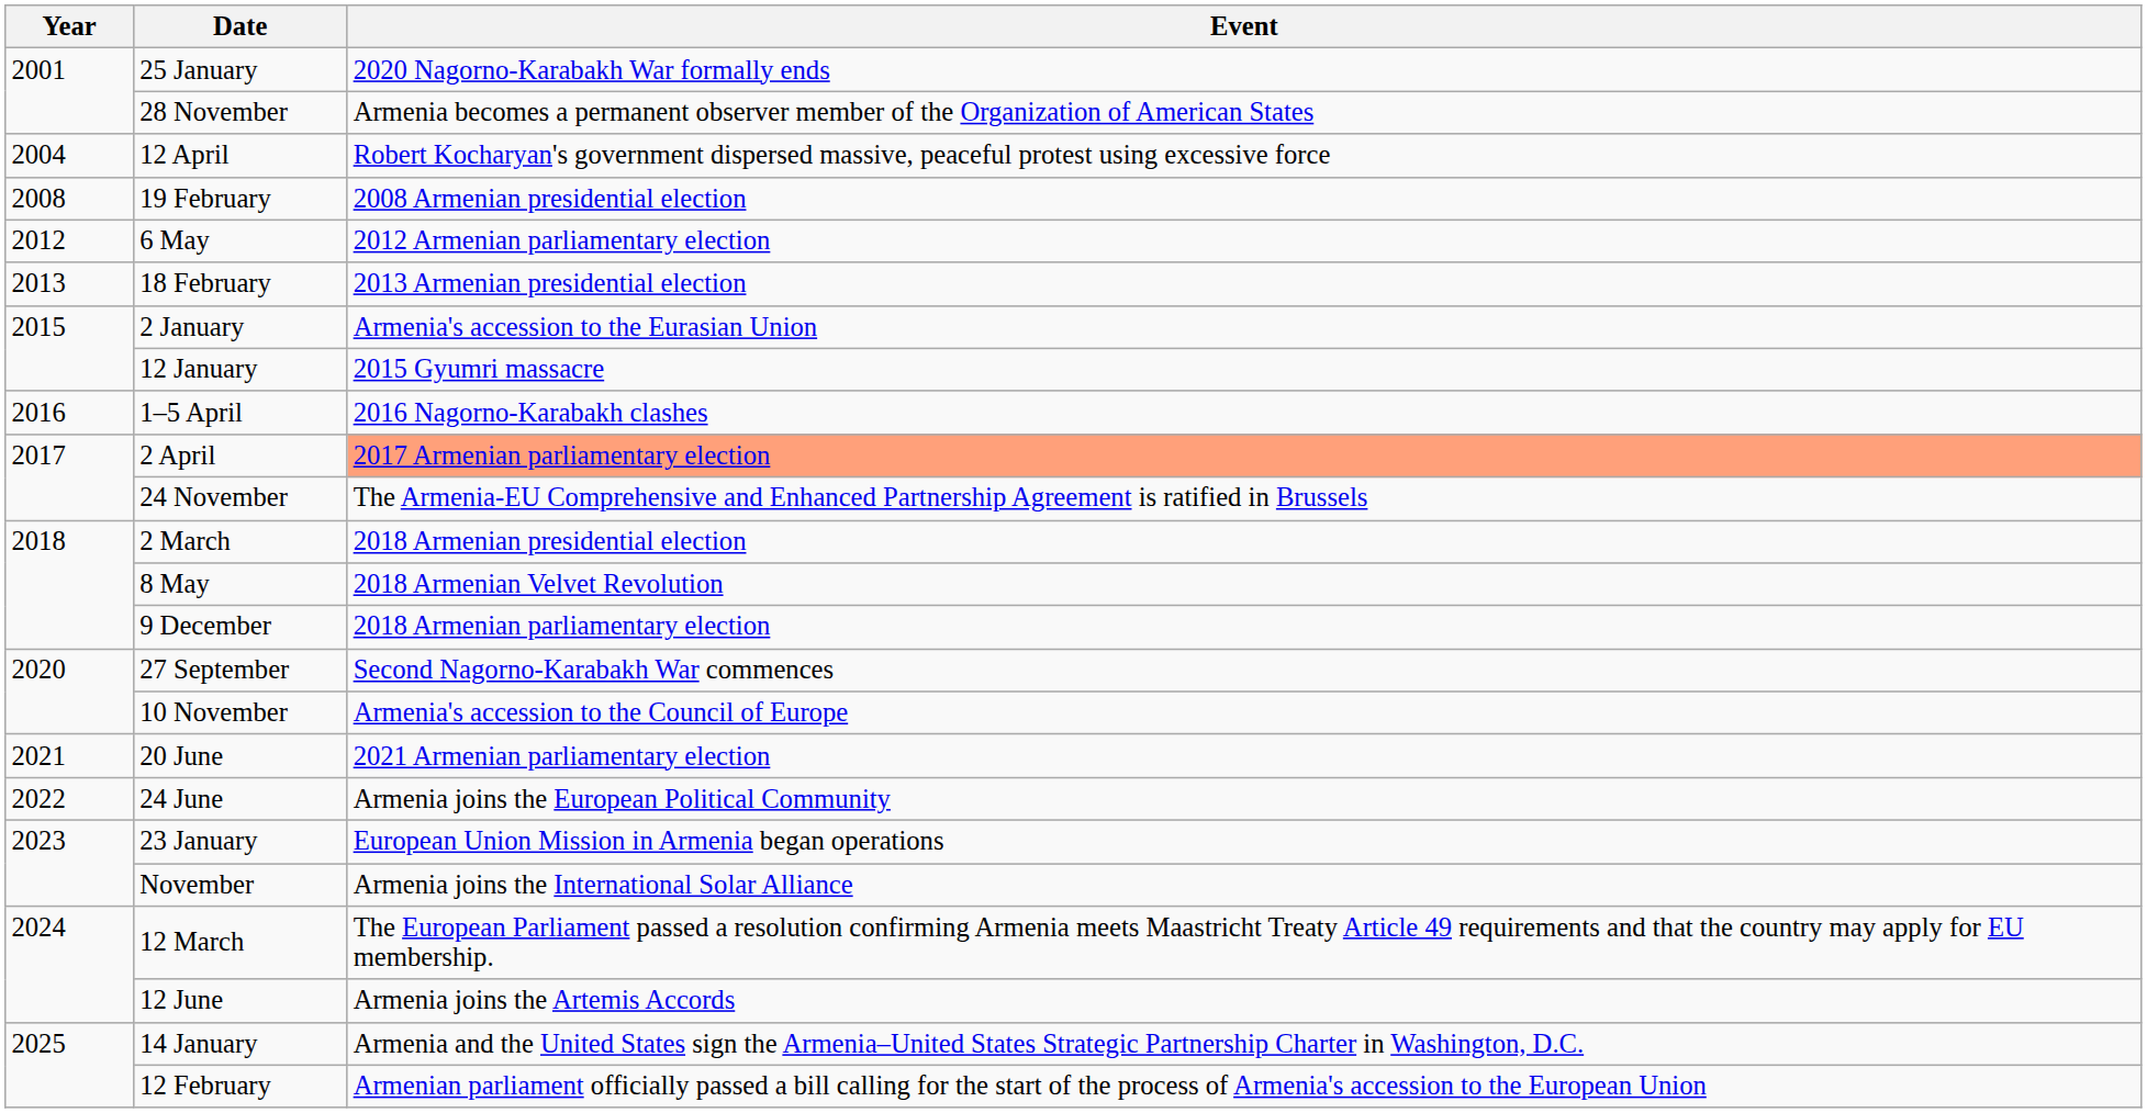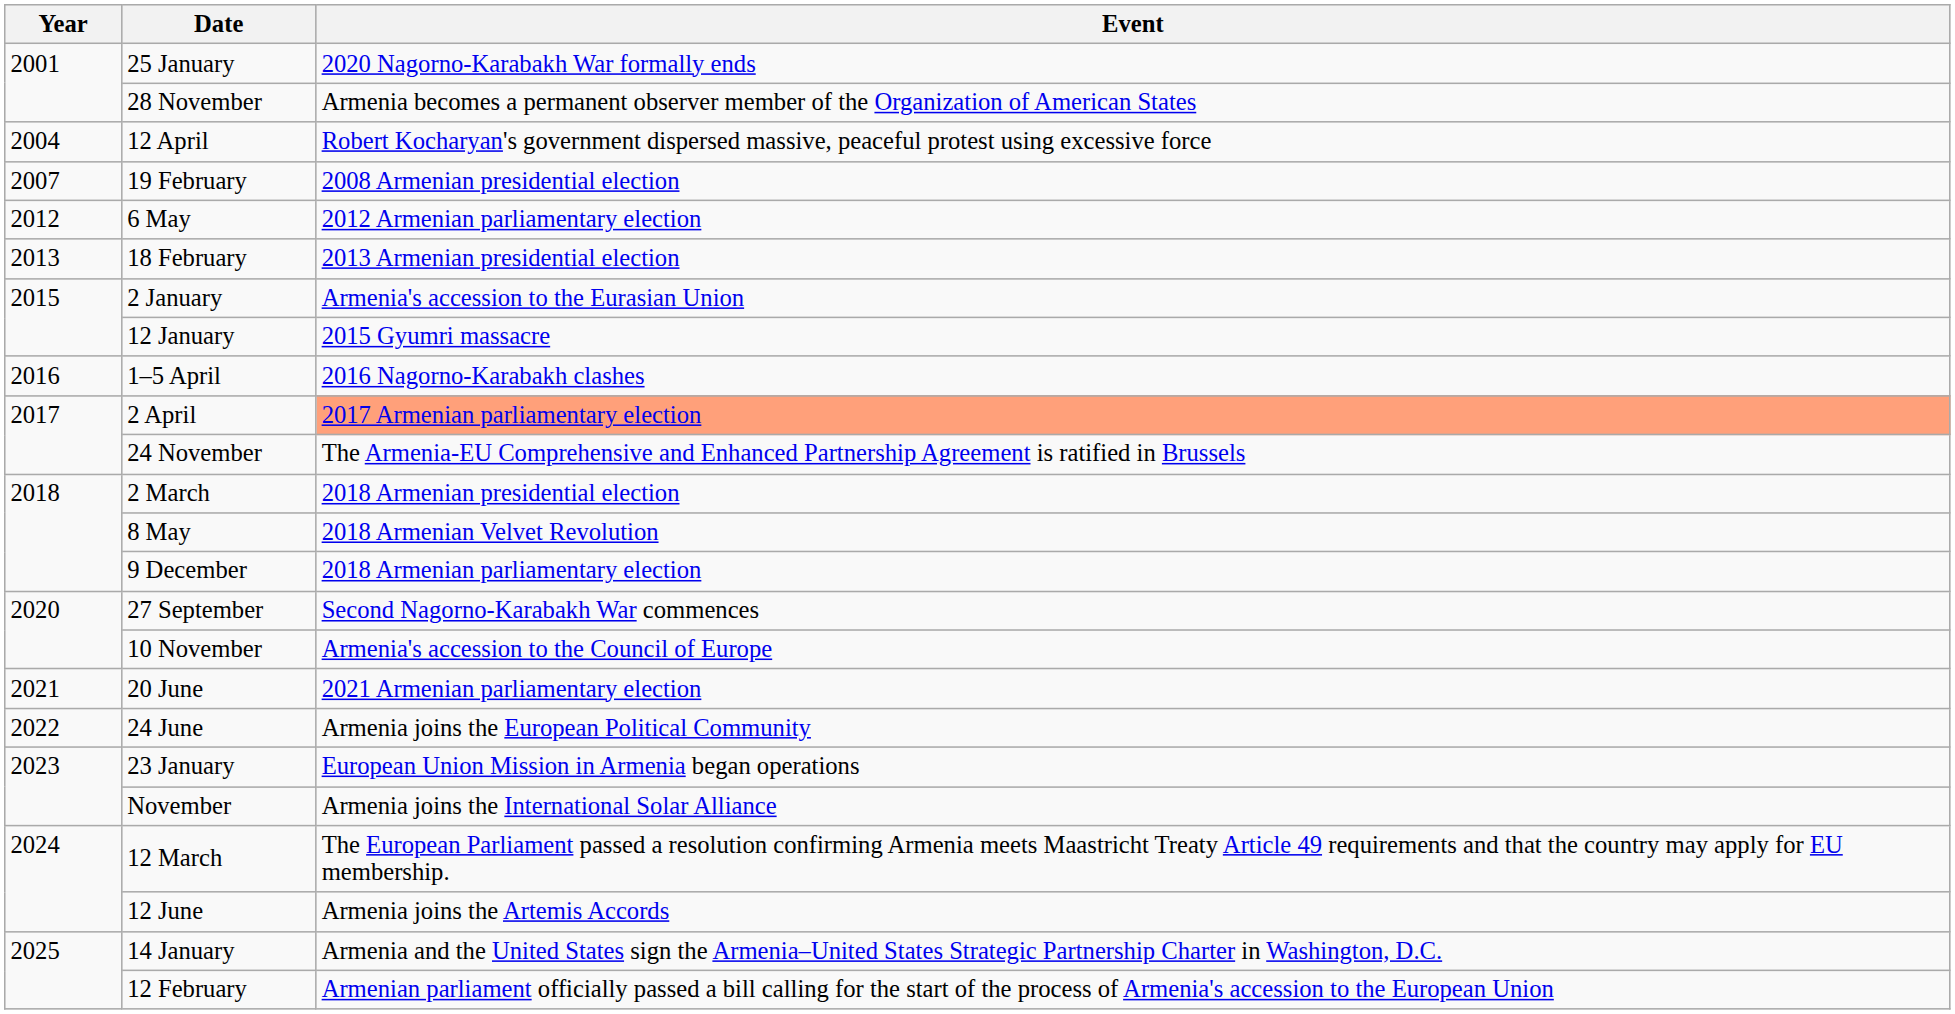 <table class="wikitable" width="100%">
 <tr>
 <th style="width:6%">Year</th>
 <th style="width:10%">Date</th>
 <th>Event</th>
 </tr>
 <tr>
 <td rowspan=2 valign=top>2001</td>
 <td>25 January</td>
 <td><a href='#'>2020 Nagorno-Karabakh War formally ends</a></td>
 </tr>
 <tr>
 <td>28 November</td>
 <td>Armenia becomes a permanent observer member of the <a href='#'>Organization of American States</a></td>
 </tr>
 <tr>
 <td>2004</td>
 <td>12 April</td>
 <td><a href='#'>Robert Kocharyan</a>'s government dispersed massive, peaceful protest using excessive force</td>
 </tr>
 <tr>
-<td>2008</td>
+<td>2007</td>
 <td>19 February</td>
 <td><a href='#'>2008 Armenian presidential election</a></td>
 </tr>
 <tr>
 <td>2012</td>
 <td>6 May</td>
 <td><a href='#'>2012 Armenian parliamentary election</a></td>
 </tr>
 <tr>
 <td>2013</td>
 <td>18 February</td>
 <td><a href='#'>2013 Armenian presidential election</a></td>
 </tr>
 <tr>
 <td rowspan=2 valign=top>2015</td>
 <td>2 January</td>
 <td><a href='#'>Armenia's accession to the Eurasian Union</a></td>
 </tr>
 <tr>
 <td>12 January</td>
 <td><a href='#'>2015 Gyumri massacre</a></td>
 </tr>
 <tr>
 <td>2016</td>
 <td>1–5 April</td>
 <td><a href='#'>2016 Nagorno-Karabakh clashes</a></td>
 </tr>
 <tr>
 <td rowspan=2 valign=top>2017</td>
 <td>2 April</td>
 <td style="background: lightsalmon;"><a href='#'>2017 Armenian parliamentary election</a></td>
 </tr>
 <tr>
 <td>24 November</td>
 <td>The <a href='#'>Armenia-EU Comprehensive and Enhanced Partnership Agreement</a> is ratified in <a href='#'>Brussels</a></td>
 </tr>
 <tr>
 <td rowspan=3 valign=top>2018</td>
 <td>2 March</td>
 <td><a href='#'>2018 Armenian presidential election</a></td>
 </tr>
 <tr>
 <td>8 May</td>
 <td><a href='#'>2018 Armenian Velvet Revolution</a></td>
 </tr>
 <tr>
 <td>9 December</td>
 <td><a href='#'>2018 Armenian parliamentary election</a></td>
 </tr>
 <tr>
 <td rowspan=2 valign=top>2020</td>
 <td>27 September</td>
 <td><a href='#'>Second Nagorno-Karabakh War</a> commences</td>
 </tr>
 <tr>
 <td>10 November</td>
 <td><a href='#'>Armenia's accession to the Council of Europe</a></td>
 </tr>
 <tr>
 <td>2021</td>
 <td>20 June</td>
 <td><a href='#'>2021 Armenian parliamentary election</a></td>
 </tr>
 <tr>
 <td>2022</td>
 <td>24 June</td>
 <td>Armenia joins the <a href='#'>European Political Community</a></td>
 </tr>
 <tr>
 <td rowspan=2 valign=top>2023</td>
 <td>23 January</td>
 <td><a href='#'>European Union Mission in Armenia</a> began operations</td>
 </tr>
 <tr>
 <td>November</td>
 <td>Armenia joins the <a href='#'>International Solar Alliance</a></td>
 </tr>
 <tr>
 <td rowspan=2 valign=top>2024</td>
 <td>12 March</td>
 <td>The <a href='#'>European Parliament</a> passed a resolution confirming Armenia meets Maastricht Treaty <a href='#'>Article 49</a> requirements and that the country may apply for <a href='#'>EU</a> membership.</td>
 </tr>
 <tr>
 <td>12 June</td>
 <td>Armenia joins the <a href='#'>Artemis Accords</a></td>
 </tr>
 <tr>
 <td rowspan=2 valign=top>2025</td>
 <td>14 January</td>
 <td>Armenia and the <a href='#'>United States</a> sign the <a href='#'>Armenia–United States Strategic Partnership Charter</a> in <a href='#'>Washington, D.C.</a></td>
 </tr>
 <tr>
 <td>12 February</td>
 <td><a href='#'>Armenian parliament</a> officially passed a bill calling for the start of the process of <a href='#'>Armenia's accession to the European Union</a></td>
 </tr>
 </table>
